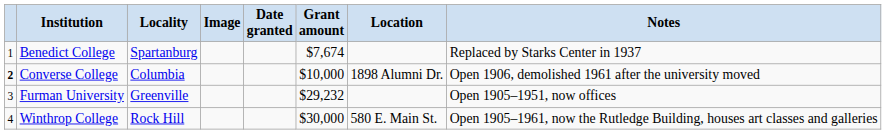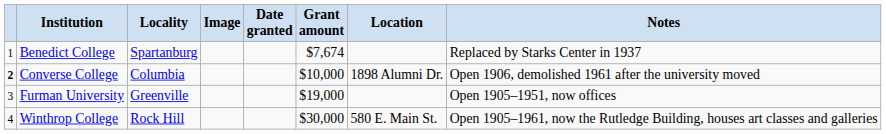 <table class="wikitable sortable" align="center">
 <tr>
 <th style="background-color:#CEE0F2;"></th>
 <th style="background-color:#CEE0F2;">Institution</th>
 <th style="background-color:#CEE0F2;">Locality</th>
 <th style="background-color:#CEE0F2;" class="unsortable">Image</th>
 <th style="background-color:#CEE0F2;">Date<br>granted</th>
 <th style="background-color:#CEE0F2;">Grant<br>amount</th>
 <th style="background-color:#CEE0F2;">Location</th>
 <th style="background-color:#CEE0F2;" class="unsortable">Notes</th>
 </tr>
 <tr ->
 <td align=center><small>1</small></td>
 <td><a href='#'>Benedict College</a></td>
 <td><a href='#'>Spartanburg</a></td>
 <td></td>
 <td></td>
 <td align=right>$7,674</td>
 <td></td>
 <td>Replaced by Starks Center in 1937</td>
 </tr>
 <tr ->
 <td align=center><strong><small>2</small></strong></td>
 <td><a href='#'>Converse College</a></td>
 <td><a href='#'>Columbia</a></td>
 <td></td>
 <td></td>
 <td align=right>$10,000</td>
 <td>1898 Alumni Dr.</td>
 <td>Open 1906, demolished 1961 after the university moved</td>
 </tr>
 <tr ->
 <td align=center><small>3</small></td>
 <td><a href='#'>Furman University</a></td>
 <td><a href='#'>Greenville</a></td>
 <td></td>
 <td></td>
-<td align=right>$29,232</td>
+<td align=right>$19,000</td>
 <td></td>
 <td>Open 1905–1951, now offices</td>
 </tr>
 <tr ->
 <td align=center><small>4</small></td>
 <td><a href='#'>Winthrop College</a></td>
 <td><a href='#'>Rock Hill</a></td>
 <td></td>
 <td></td>
 <td align=right>$30,000</td>
 <td>580 E. Main St.</td>
 <td>Open 1905–1961, now the Rutledge Building, houses art classes and galleries</td>
 </tr>
 </table>
